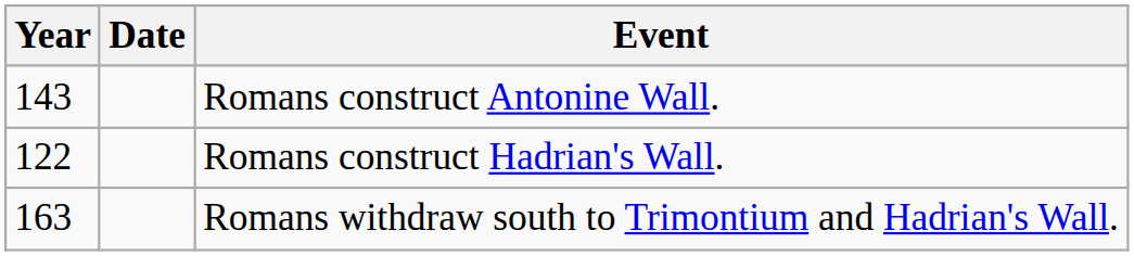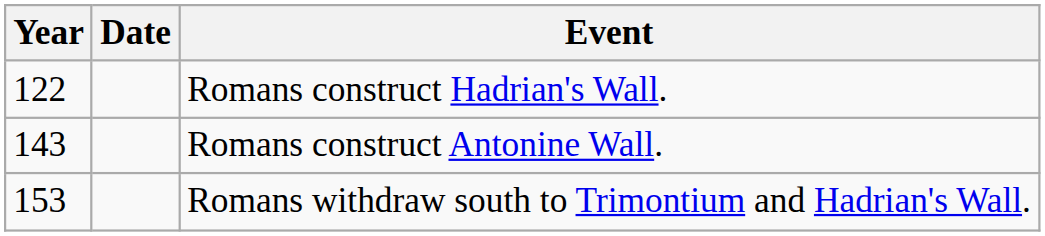 <table class="wikitable">
 <tr>
 <th style="width:6en">Year</th>
 <th style="width:15en">Date</th>
 <th>Event</th>
 </tr>
 <tr>
+<td>122</td>
+<td></td>
+<td>Romans construct <a href='#'>Hadrian's Wall</a>.</td>
+</tr>
+<tr>
 <td>143</td>
 <td></td>
 <td>Romans construct <a href='#'>Antonine Wall</a>.</td>
 </tr>
 <tr>
-<td>122</td>
-<td></td>
-<td>Romans construct <a href='#'>Hadrian's Wall</a>.</td>
-</tr>
-<tr>
-<td>163</td>
+<td>153</td>
 <td></td>
 <td>Romans withdraw south to <a href='#'>Trimontium</a> and <a href='#'>Hadrian's Wall</a>.</td>
 </tr>
 </table>
